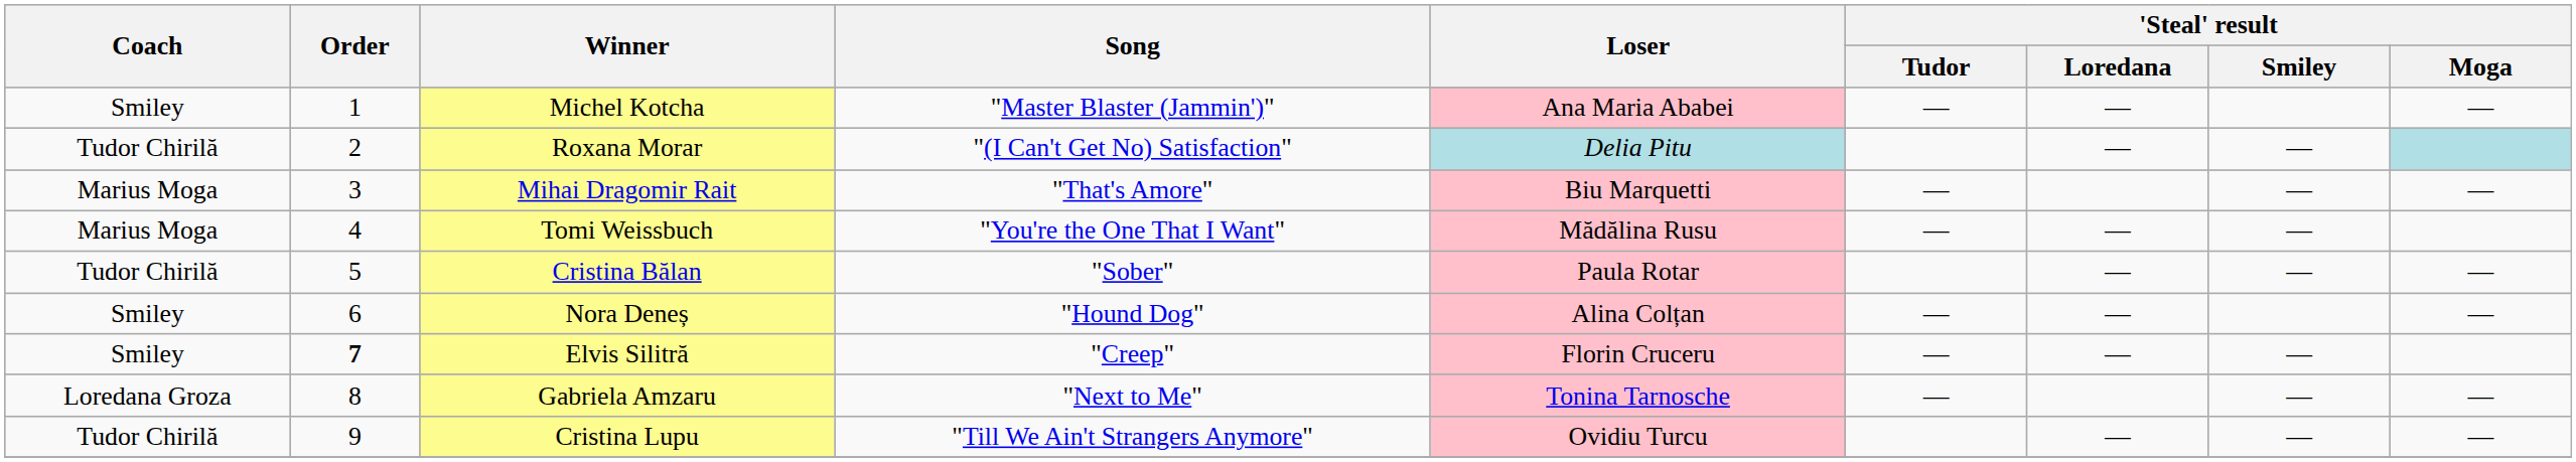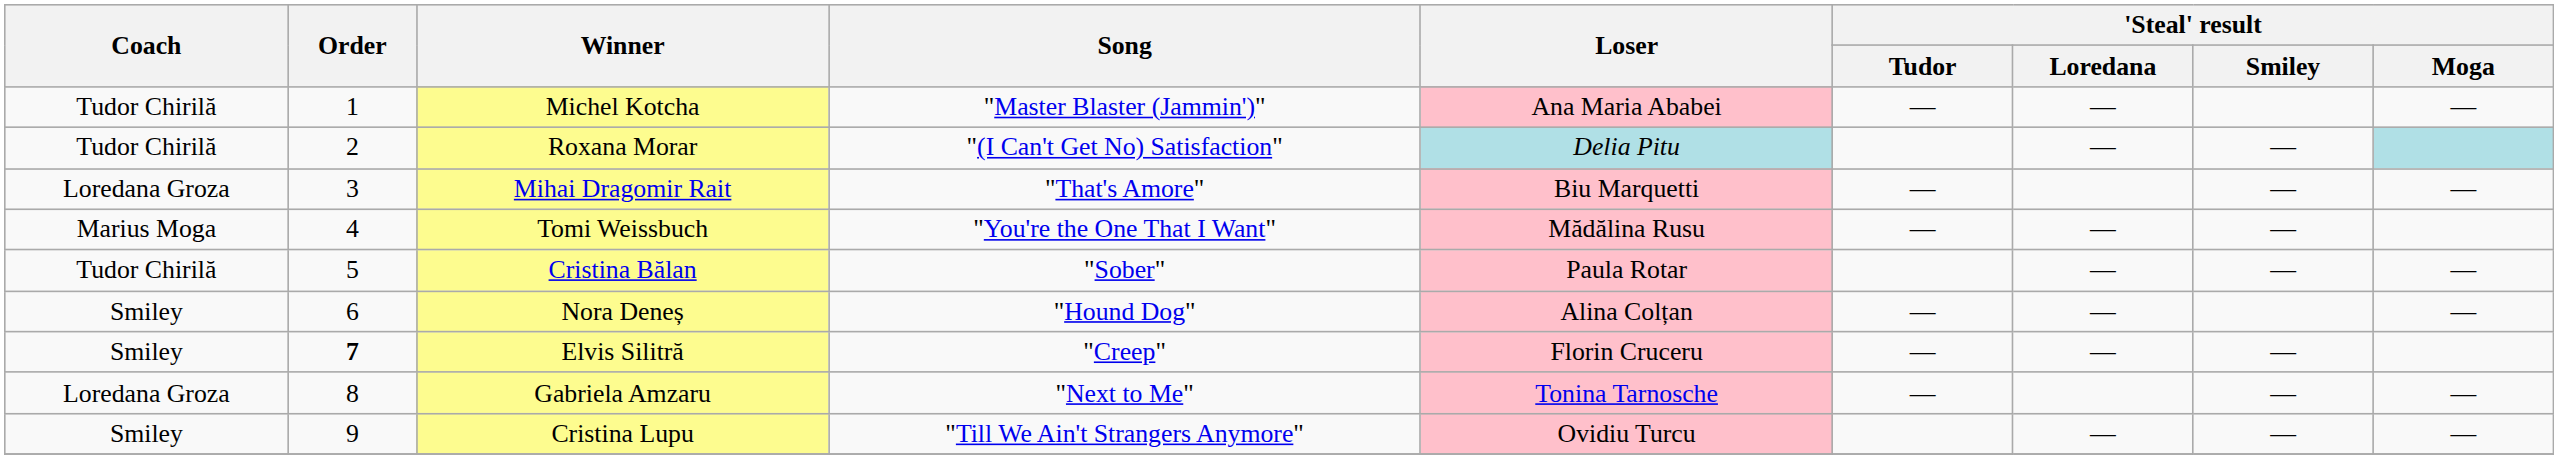 <table class="wikitable" style="text-align: center; width:100%;">
 <tr>
 <th rowspan="2" style="width:11%;">Coach</th>
 <th rowspan="2" style="width:05%;">Order</th>
 <th rowspan="2" style="width:16%;">Winner</th>
 <th rowspan="2" style="width:23%;">Song</th>
 <th rowspan="2" style="width:16%;">Loser</th>
 <th colspan="4" style="width:28%;">'Steal' result</th>
 </tr>
 <tr>
 <th style="width:07%;">Tudor</th>
 <th style="width:07%;">Loredana</th>
 <th style="width:07%;">Smiley</th>
 <th style="width:07%;">Moga</th>
 </tr>
 <tr>
-<td>Smiley</td>
+<td>Tudor Chirilă</td>
 <td>1</td>
 <td style="background:#FDFC8F;">Michel Kotcha</td>
 <td>"<a href='#'>Master Blaster (Jammin')</a>"</td>
 <td style="background:pink;">Ana Maria Ababei</td>
 <td>—</td>
 <td>—</td>
 <td></td>
 <td>—</td>
 </tr>
 <tr>
 <td>Tudor Chirilă</td>
 <td>2</td>
 <td style="background:#FDFC8F;">Roxana Morar</td>
 <td>"<a href='#'>(I Can't Get No) Satisfaction</a>"</td>
 <td style="background:#B0E0E6;font-style:italic">Delia Pitu</td>
 <td></td>
 <td>—</td>
 <td>—</td>
 <td style="background:#B0E0E6;"><strong></strong></td>
 </tr>
 <tr>
-<td>Marius Moga</td>
+<td>Loredana Groza</td>
 <td>3</td>
 <td style="background:#FDFC8F;"><a href='#'>Mihai Dragomir Rait</a></td>
 <td>"<a href='#'>That's Amore</a>"</td>
 <td style="background:pink;">Biu Marquetti</td>
 <td>—</td>
 <td></td>
 <td>—</td>
 <td>—</td>
 </tr>
 <tr>
 <td>Marius Moga</td>
 <td>4</td>
 <td style="background:#FDFC8F;">Tomi Weissbuch</td>
 <td>"<a href='#'>You're the One That I Want</a>"</td>
 <td style="background:pink;">Mădălina Rusu</td>
 <td>—</td>
 <td>—</td>
 <td>—</td>
 <td></td>
 </tr>
 <tr>
 <td>Tudor Chirilă</td>
 <td>5</td>
 <td style="background:#FDFC8F;"><a href='#'>Cristina Bălan</a></td>
 <td>"<a href='#'>Sober</a>"</td>
 <td style="background:pink;">Paula Rotar</td>
 <td></td>
 <td>—</td>
 <td>—</td>
 <td>—</td>
 </tr>
 <tr>
 <td>Smiley</td>
 <td>6</td>
 <td style="background:#FDFC8F;">Nora Deneș</td>
 <td>"<a href='#'>Hound Dog</a>"</td>
 <td style="background:pink;">Alina Colțan</td>
 <td>—</td>
 <td>—</td>
 <td></td>
 <td>—</td>
 </tr>
 <tr>
 <td>Smiley</td>
 <td><strong>7</strong></td>
 <td style="background:#FDFC8F;">Elvis Silitră</td>
 <td>"<a href='#'>Creep</a>"</td>
 <td style="background:pink;">Florin Cruceru</td>
 <td>—</td>
 <td>—</td>
 <td>—</td>
 <td></td>
 </tr>
 <tr>
 <td>Loredana Groza</td>
 <td>8</td>
 <td style="background:#FDFC8F;">Gabriela Amzaru</td>
 <td>"<a href='#'>Next to Me</a>"</td>
 <td style="background:pink;"><a href='#'>Tonina Tarnosche</a></td>
 <td>—</td>
 <td></td>
 <td>—</td>
 <td>—</td>
 </tr>
 <tr>
-<td>Tudor Chirilă</td>
+<td>Smiley</td>
 <td>9</td>
 <td style="background:#FDFC8F;">Cristina Lupu</td>
 <td>"<a href='#'>Till We Ain't Strangers Anymore</a>"</td>
 <td style="background:pink;">Ovidiu Turcu</td>
 <td></td>
 <td>—</td>
 <td>—</td>
 <td>—</td>
 </tr>
 <tr>
 </tr>
 </table>
